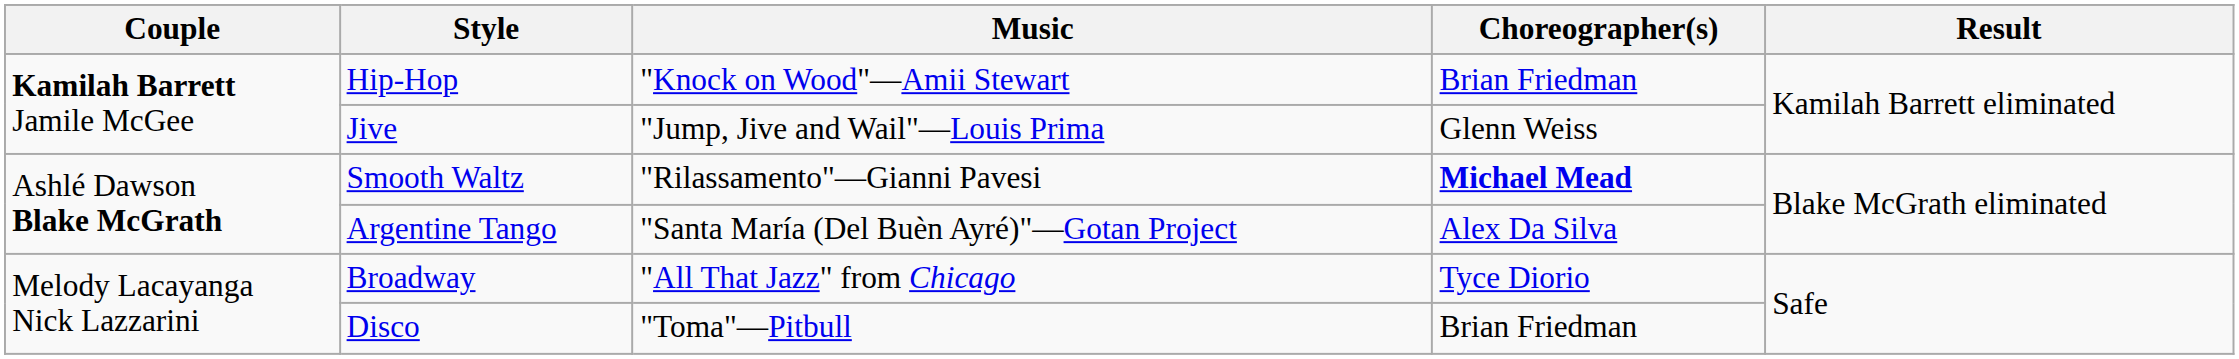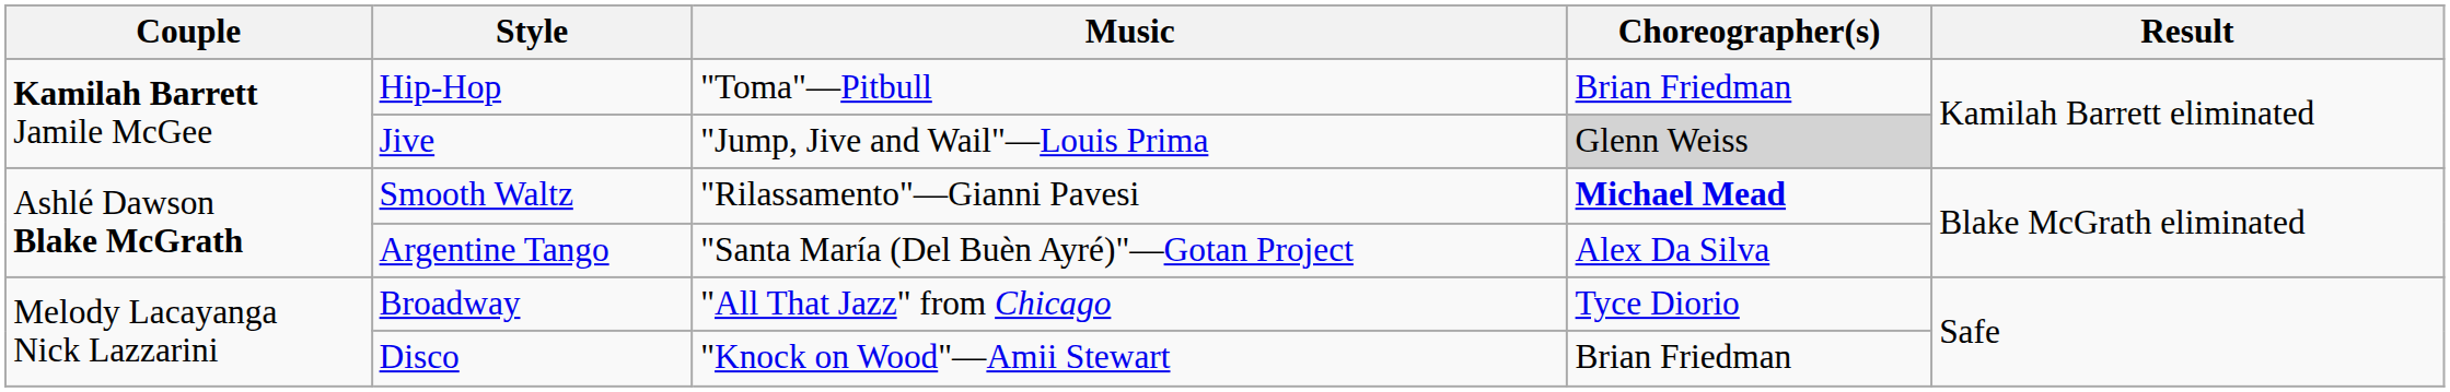 <table class="wikitable" style="width:90%;">
 <tr>
 <th>Couple</th>
 <th>Style</th>
 <th>Music</th>
 <th>Choreographer(s)</th>
 <th>Result</th>
 </tr>
 <tr>
 <td rowspan="2"><strong>Kamilah Barrett</strong><br>Jamile McGee</td>
 <td><a href='#'>Hip-Hop</a></td>
-<td>"<a href='#'>Knock on Wood</a>"—<a href='#'>Amii Stewart</a></td>
+<td>"Toma"—<a href='#'>Pitbull</a></td>
 <td><a href='#'>Brian Friedman</a></td>
 <td rowspan="2">Kamilah Barrett eliminated</td>
 </tr>
 <tr>
 <td><a href='#'>Jive</a></td>
 <td>"Jump, Jive and Wail"—<a href='#'>Louis Prima</a></td>
-<td>Glenn Weiss</td>
+<td style="background: lightgrey;">Glenn Weiss</td>
 </tr>
 <tr>
 <td rowspan="2">Ashlé Dawson<br><strong>Blake McGrath</strong></td>
 <td><a href='#'>Smooth Waltz</a></td>
 <td>"Rilassamento"—Gianni Pavesi</td>
 <td><strong><a href='#'>Michael Mead</a></strong></td>
 <td rowspan="2">Blake McGrath eliminated</td>
 </tr>
 <tr>
 <td><a href='#'>Argentine Tango</a></td>
 <td>"Santa María (Del Buèn Ayré)"—<a href='#'>Gotan Project</a></td>
 <td><a href='#'>Alex Da Silva</a></td>
 </tr>
 <tr>
 <td rowspan="2">Melody Lacayanga<br>Nick Lazzarini</td>
 <td><a href='#'>Broadway</a></td>
 <td>"<a href='#'>All That Jazz</a>" from <em><a href='#'>Chicago</a></em></td>
 <td><a href='#'>Tyce Diorio</a></td>
 <td rowspan="2">Safe</td>
 </tr>
 <tr>
 <td><a href='#'>Disco</a></td>
-<td>"Toma"—<a href='#'>Pitbull</a></td>
+<td>"<a href='#'>Knock on Wood</a>"—<a href='#'>Amii Stewart</a></td>
 <td>Brian Friedman</td>
 </tr>
 </table>
